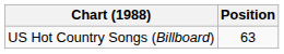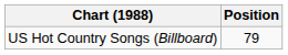 <table class="wikitable">
 <tr>
 <th>Chart (1988)</th>
 <th>Position</th>
 </tr>
 <tr>
 <td>US Hot Country Songs (<em>Billboard</em>)</td>
-<td align="center">63</td>
+<td align="center">79</td>
 </tr>
 </table>
